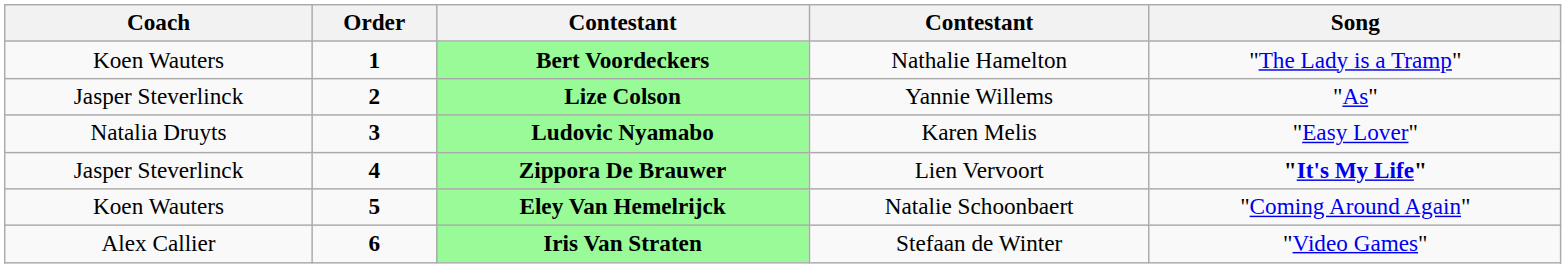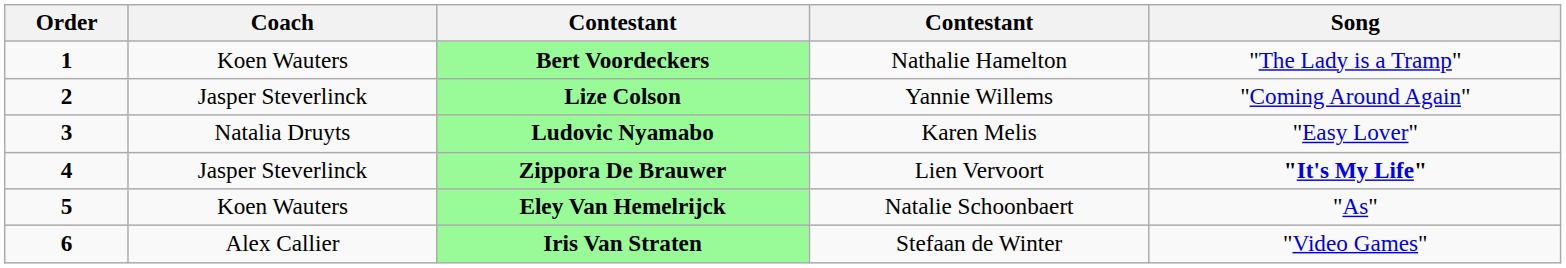 <table class="wikitable sortable" style="text-align: center; width: 85%;">
 <tr>
+<th>Order</th>
 <th>Coach</th>
-<th>Order</th>
 <th>Contestant</th>
 <th>Contestant</th>
 <th>Song</th>
 </tr>
 <tr>
+<td align="center"><strong>1</strong></td>
 <td>Koen Wauters</td>
-<td align="center"><strong>1</strong></td>
 <th style="background:palegreen">Bert Voordeckers</th>
 <td>Nathalie Hamelton</td>
 <td>"<a href='#'>The Lady is a Tramp</a>"</td>
 </tr>
 <tr>
+<td align="center"><strong>2</strong></td>
 <td>Jasper Steverlinck</td>
-<td align="center"><strong>2</strong></td>
 <th style="background:palegreen">Lize Colson</th>
 <td>Yannie Willems</td>
-<td>"<a href='#'>As</a>"</td>
+<td>"<a href='#'>Coming Around Again</a>"</td>
 </tr>
 <tr>
+<td align="center"><strong>3</strong></td>
 <td>Natalia Druyts</td>
-<td align="center"><strong>3</strong></td>
 <th style="background:palegreen">Ludovic Nyamabo</th>
 <td>Karen Melis</td>
 <td>"<a href='#'>Easy Lover</a>"</td>
 </tr>
 <tr>
+<td align="center"><strong>4</strong></td>
 <td>Jasper Steverlinck</td>
-<td align="center"><strong>4</strong></td>
 <th style="background:palegreen">Zippora De Brauwer</th>
 <td>Lien Vervoort</td>
 <td><strong>"<a href='#'>It's My Life</a>"</strong></td>
 </tr>
 <tr>
+<td align="center"><strong>5</strong></td>
 <td>Koen Wauters</td>
-<td align="center"><strong>5</strong></td>
 <th style="background:palegreen">Eley Van Hemelrijck</th>
 <td>Natalie Schoonbaert</td>
-<td>"<a href='#'>Coming Around Again</a>"</td>
+<td>"<a href='#'>As</a>"</td>
 </tr>
 <tr>
+<td align="center"><strong>6</strong></td>
 <td>Alex Callier</td>
-<td align="center"><strong>6</strong></td>
 <th style="background:palegreen">Iris Van Straten</th>
 <td>Stefaan de Winter</td>
 <td>"<a href='#'>Video Games</a>"</td>
 </tr>
 </table>
